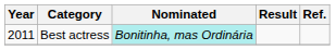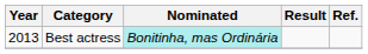 <table class="wikitable">
 <tr>
 <th>Year</th>
 <th>Category</th>
 <th>Nominated</th>
 <th>Result</th>
 <th>Ref.</th>
 </tr>
 <tr>
-<td>2011</td>
+<td>2013</td>
 <td>Best actress</td>
 <td style="background: paleturquoise;"><em>Bonitinha, mas Ordinária</em></td>
 <td></td>
 <td></td>
 </tr>
 <tr>
 </tr>
 </table>
